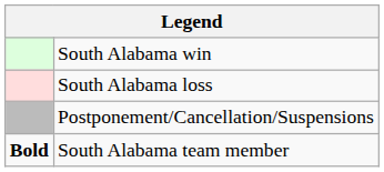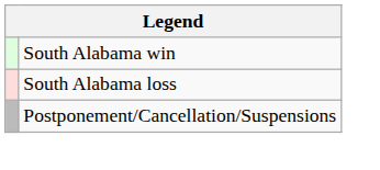 <table class="wikitable" style="font-size:90%">
 <tr>
 <th colspan="2">Legend</th>
 </tr>
 <tr>
 <td bgcolor="#ddffdd"> </td>
 <td>South Alabama win</td>
 </tr>
 <tr>
 <td bgcolor="#ffdddd"> </td>
 <td>South Alabama loss</td>
 </tr>
 <tr>
 <td bgcolor="#bbbbbb"> </td>
 <td>Postponement/Cancellation/Suspensions</td>
 </tr>
-<tr>
-<td><strong>Bold</strong></td>
-<td>South Alabama team member</td>
-</tr>
 </table>
